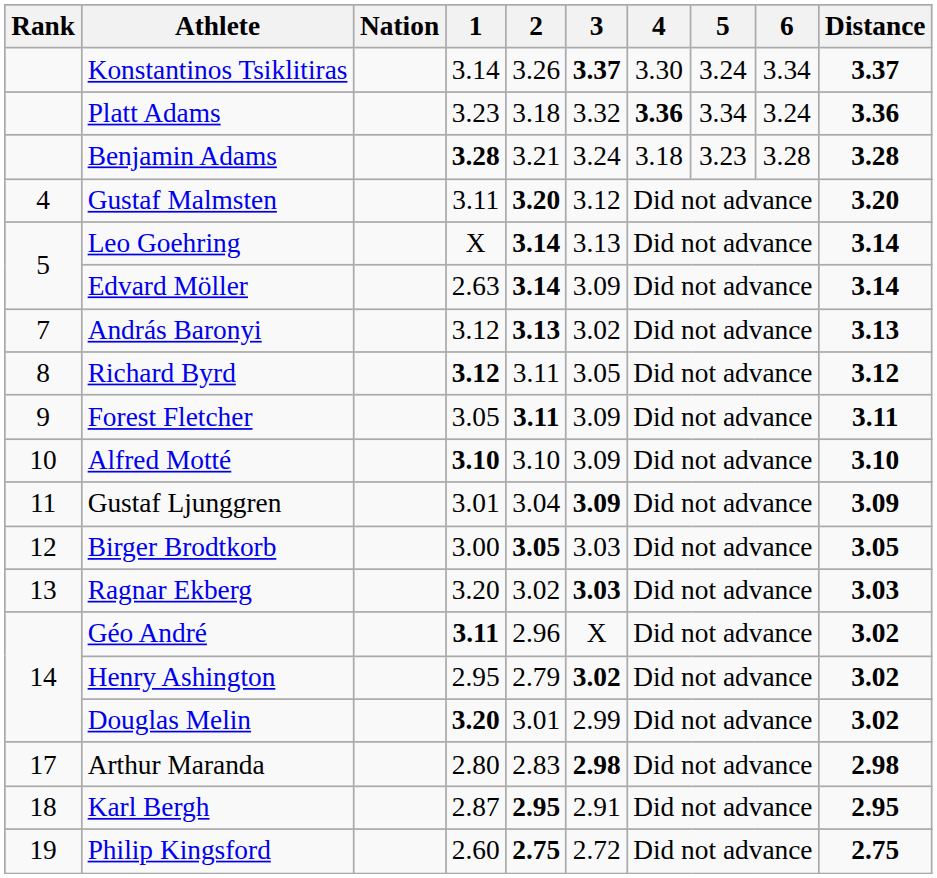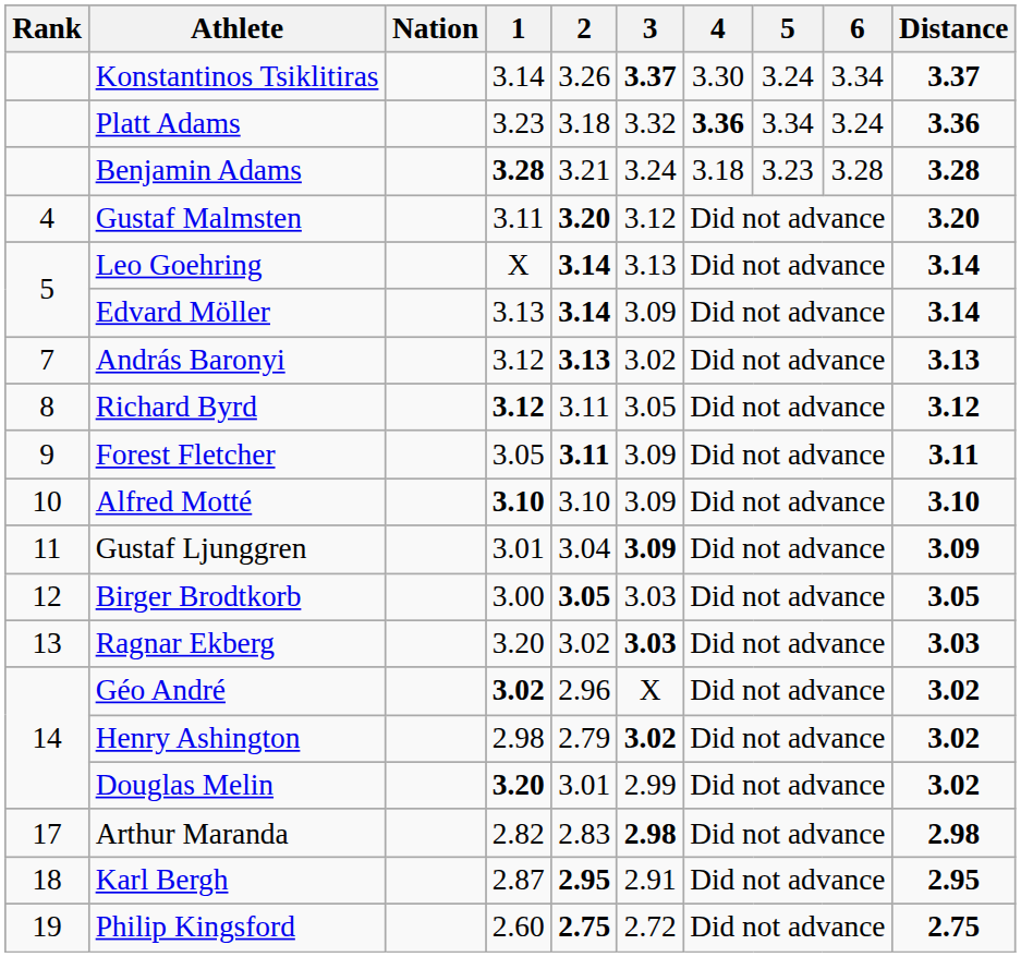 <table class="wikitable sortable" style="text-align:center;">
 <tr>
 <th>Rank</th>
 <th>Athlete</th>
 <th>Nation</th>
 <th>1</th>
 <th>2</th>
 <th>3</th>
 <th>4</th>
 <th>5</th>
 <th>6</th>
 <th>Distance</th>
 </tr>
 <tr>
 <td></td>
 <td align=left><a href='#'>Konstantinos Tsiklitiras</a></td>
 <td align=left></td>
 <td>3.14</td>
 <td>3.26</td>
 <td><strong>3.37</strong></td>
 <td>3.30</td>
 <td>3.24</td>
 <td>3.34</td>
 <td><strong>3.37</strong></td>
 </tr>
 <tr>
 <td></td>
 <td align=left><a href='#'>Platt Adams</a></td>
 <td align=left></td>
 <td>3.23</td>
 <td>3.18</td>
 <td>3.32</td>
 <td><strong>3.36</strong></td>
 <td>3.34</td>
 <td>3.24</td>
 <td><strong>3.36</strong></td>
 </tr>
 <tr>
 <td></td>
 <td align=left><a href='#'>Benjamin Adams</a></td>
 <td align=left></td>
 <td><strong>3.28</strong></td>
 <td>3.21</td>
 <td>3.24</td>
 <td>3.18</td>
 <td>3.23</td>
 <td>3.28</td>
 <td><strong>3.28</strong></td>
 </tr>
 <tr>
 <td>4</td>
 <td align=left><a href='#'>Gustaf Malmsten</a></td>
 <td align=left></td>
 <td>3.11</td>
 <td><strong>3.20</strong></td>
 <td>3.12</td>
 <td colspan=3 data-sort-value=0.00>Did not advance</td>
 <td><strong>3.20</strong></td>
 </tr>
 <tr>
 <td rowspan=2>5</td>
 <td align=left><a href='#'>Leo Goehring</a></td>
 <td align=left></td>
 <td data-sort-value=1.00>X</td>
 <td><strong>3.14</strong></td>
 <td>3.13</td>
 <td colspan=3 data-sort-value=0.00>Did not advance</td>
 <td><strong>3.14</strong></td>
 </tr>
 <tr>
 <td align=left><a href='#'>Edvard Möller</a></td>
 <td align=left></td>
-<td>2.63</td>
+<td>3.13</td>
 <td><strong>3.14</strong></td>
 <td>3.09</td>
 <td colspan=3 data-sort-value=0.00>Did not advance</td>
 <td><strong>3.14</strong></td>
 </tr>
 <tr>
 <td>7</td>
 <td align=left><a href='#'>András Baronyi</a></td>
 <td align=left></td>
 <td>3.12</td>
 <td><strong>3.13</strong></td>
 <td>3.02</td>
 <td colspan=3 data-sort-value=0.00>Did not advance</td>
 <td><strong>3.13</strong></td>
 </tr>
 <tr>
 <td>8</td>
 <td align=left><a href='#'>Richard Byrd</a></td>
 <td align=left></td>
 <td><strong>3.12</strong></td>
 <td>3.11</td>
 <td>3.05</td>
 <td colspan=3 data-sort-value=0.00>Did not advance</td>
 <td><strong>3.12</strong></td>
 </tr>
 <tr>
 <td>9</td>
 <td align=left><a href='#'>Forest Fletcher</a></td>
 <td align=left></td>
 <td>3.05</td>
 <td><strong>3.11</strong></td>
 <td>3.09</td>
 <td colspan=3 data-sort-value=0.00>Did not advance</td>
 <td><strong>3.11</strong></td>
 </tr>
 <tr>
 <td>10</td>
 <td align=left><a href='#'>Alfred Motté</a></td>
 <td align=left></td>
 <td><strong>3.10</strong></td>
 <td>3.10</td>
 <td>3.09</td>
 <td colspan=3 data-sort-value=0.00>Did not advance</td>
 <td><strong>3.10</strong></td>
 </tr>
 <tr>
 <td>11</td>
 <td align=left>Gustaf Ljunggren</td>
 <td align=left></td>
 <td>3.01</td>
 <td>3.04</td>
 <td><strong>3.09</strong></td>
 <td colspan=3 data-sort-value=0.00>Did not advance</td>
 <td><strong>3.09</strong></td>
 </tr>
 <tr>
 <td>12</td>
 <td align=left><a href='#'>Birger Brodtkorb</a></td>
 <td align=left></td>
 <td>3.00</td>
 <td><strong>3.05</strong></td>
 <td>3.03</td>
 <td colspan=3 data-sort-value=0.00>Did not advance</td>
 <td><strong>3.05</strong></td>
 </tr>
 <tr>
 <td>13</td>
 <td align=left><a href='#'>Ragnar Ekberg</a></td>
 <td align=left></td>
 <td>3.20</td>
 <td>3.02</td>
 <td><strong>3.03</strong></td>
 <td colspan=3 data-sort-value=0.00>Did not advance</td>
 <td><strong>3.03</strong></td>
 </tr>
 <tr>
 <td rowspan=3>14</td>
 <td align=left><a href='#'>Géo André</a></td>
 <td align=left></td>
-<td><strong>3.11</strong></td>
+<td><strong>3.02</strong></td>
 <td>2.96</td>
 <td data-sort-value=1.00>X</td>
 <td colspan=3 data-sort-value=0.00>Did not advance</td>
 <td><strong>3.02</strong></td>
 </tr>
 <tr>
 <td align=left><a href='#'>Henry Ashington</a></td>
 <td align=left></td>
-<td>2.95</td>
+<td>2.98</td>
 <td>2.79</td>
 <td><strong>3.02</strong></td>
 <td colspan=3 data-sort-value=0.00>Did not advance</td>
 <td><strong>3.02</strong></td>
 </tr>
 <tr>
 <td align=left><a href='#'>Douglas Melin</a></td>
 <td align=left></td>
 <td><strong>3.20</strong></td>
 <td>3.01</td>
 <td>2.99</td>
 <td colspan=3 data-sort-value=0.00>Did not advance</td>
 <td><strong>3.02</strong></td>
 </tr>
 <tr>
 <td>17</td>
 <td align=left>Arthur Maranda</td>
 <td align=left></td>
-<td>2.80</td>
+<td>2.82</td>
 <td>2.83</td>
 <td><strong>2.98</strong></td>
 <td colspan=3 data-sort-value=0.00>Did not advance</td>
 <td><strong>2.98</strong></td>
 </tr>
 <tr>
 <td>18</td>
 <td align=left><a href='#'>Karl Bergh</a></td>
 <td align=left></td>
 <td>2.87</td>
 <td><strong>2.95</strong></td>
 <td>2.91</td>
 <td colspan=3 data-sort-value=0.00>Did not advance</td>
 <td><strong>2.95</strong></td>
 </tr>
 <tr>
 <td>19</td>
 <td align=left><a href='#'>Philip Kingsford</a></td>
 <td align=left></td>
 <td>2.60</td>
 <td><strong>2.75</strong></td>
 <td>2.72</td>
 <td colspan=3 data-sort-value=0.00>Did not advance</td>
 <td><strong>2.75</strong></td>
 </tr>
 </table>
